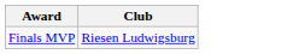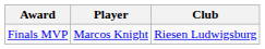 <table class="wikitable">
 <tr>
 <th>Award</th>
+<th>Player</th>
 <th>Club</th>
 </tr>
 <tr>
 <td><a href='#'>Finals MVP</a></td>
+<td> <a href='#'>Marcos Knight</a></td>
 <td><a href='#'>Riesen Ludwigsburg</a></td>
 </tr>
 </table>
